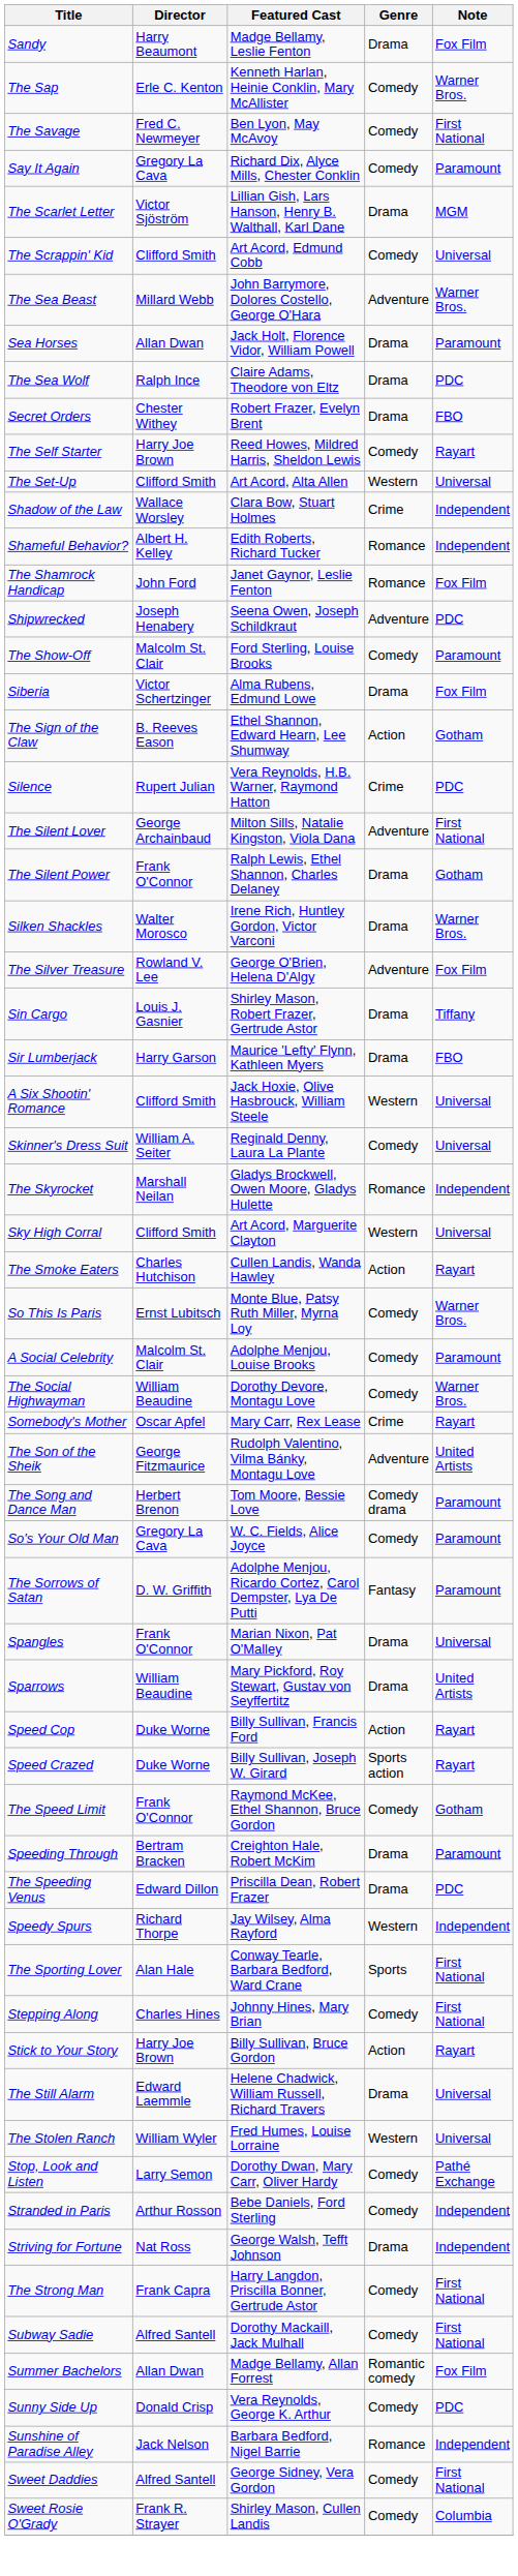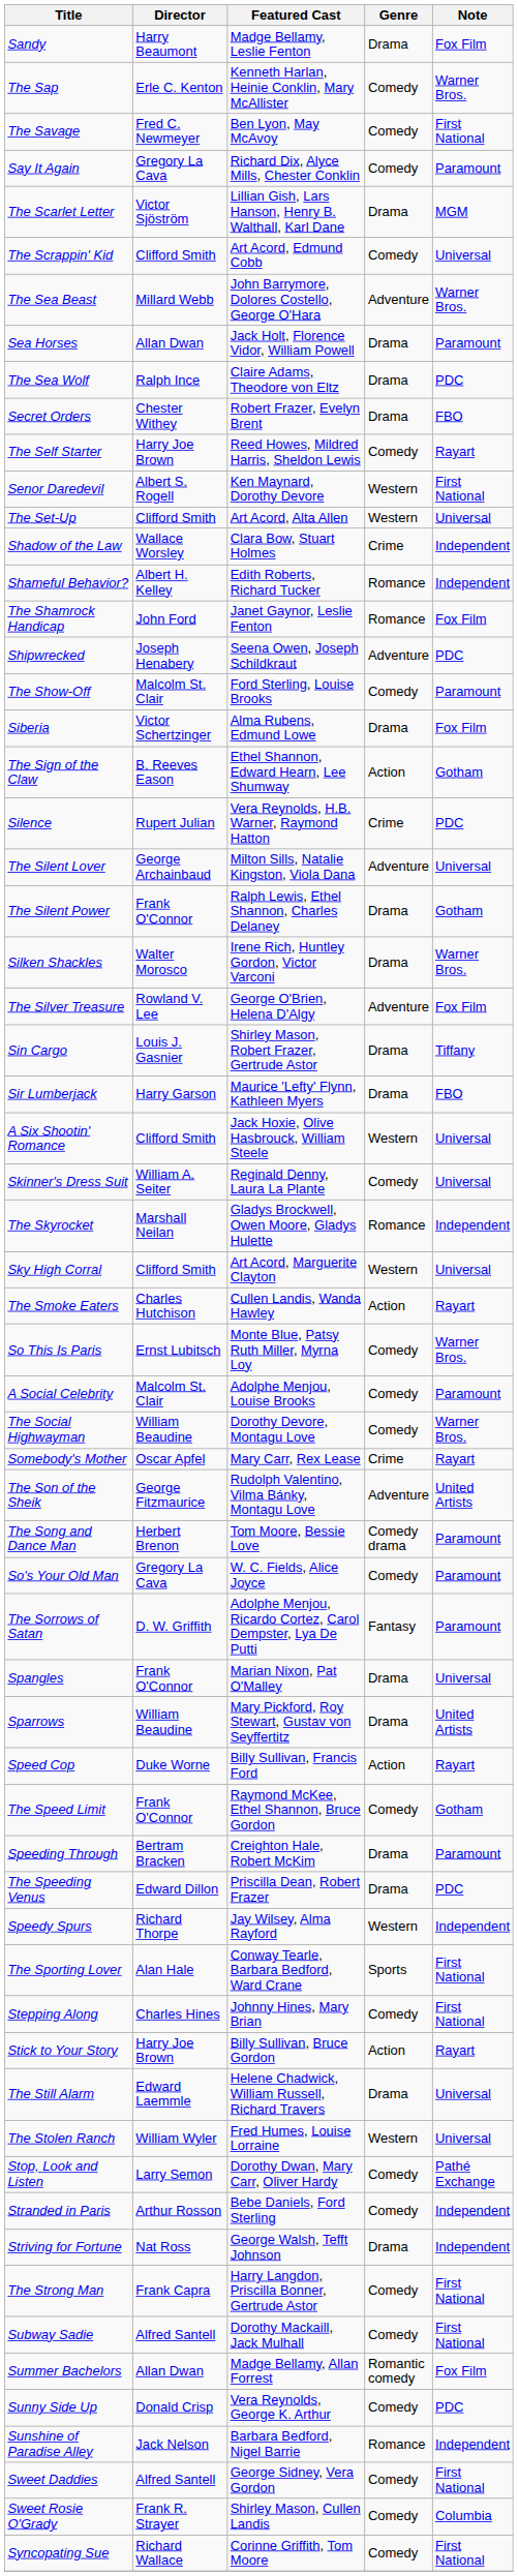 <table class="wikitable">
 <tr>
 <th style="width:30%;">Title</th>
 <th style="width:20%;">Director</th>
 <th style="width:34%;">Featured Cast</th>
 <th style="width:10%;">Genre</th>
 <th style="width:10%;">Note</th>
 </tr>
 <tr>
 <td><em><a href='#'>Sandy</a></em></td>
 <td><a href='#'>Harry Beaumont</a></td>
 <td><a href='#'>Madge Bellamy</a>, <a href='#'>Leslie Fenton</a></td>
 <td>Drama</td>
 <td><a href='#'>Fox Film</a></td>
 </tr>
 <tr>
 <td><em><a href='#'>The Sap</a></em></td>
 <td><a href='#'>Erle C. Kenton</a></td>
 <td><a href='#'>Kenneth Harlan</a>, <a href='#'>Heinie Conklin</a>, <a href='#'>Mary McAllister</a></td>
 <td>Comedy</td>
 <td><a href='#'>Warner Bros.</a></td>
 </tr>
 <tr>
 <td><em><a href='#'>The Savage</a></em></td>
 <td><a href='#'>Fred C. Newmeyer</a></td>
 <td><a href='#'>Ben Lyon</a>, <a href='#'>May McAvoy</a></td>
 <td>Comedy</td>
 <td><a href='#'>First National</a></td>
 </tr>
 <tr>
 <td><em><a href='#'>Say It Again</a></em></td>
 <td><a href='#'>Gregory La Cava</a></td>
 <td><a href='#'>Richard Dix</a>, <a href='#'>Alyce Mills</a>, <a href='#'>Chester Conklin</a></td>
 <td>Comedy</td>
 <td><a href='#'>Paramount</a></td>
 </tr>
 <tr>
 <td><em><a href='#'>The Scarlet Letter</a></em></td>
 <td><a href='#'>Victor Sjöström</a></td>
 <td><a href='#'>Lillian Gish</a>, <a href='#'>Lars Hanson</a>, <a href='#'>Henry B. Walthall</a>, <a href='#'>Karl Dane</a></td>
 <td>Drama</td>
 <td><a href='#'>MGM</a></td>
 </tr>
 <tr>
 <td><em><a href='#'>The Scrappin' Kid</a></em></td>
 <td><a href='#'>Clifford Smith</a></td>
 <td><a href='#'>Art Acord</a>, <a href='#'>Edmund Cobb</a></td>
 <td>Comedy</td>
 <td><a href='#'>Universal</a></td>
 </tr>
 <tr>
 <td><em><a href='#'>The Sea Beast</a></em></td>
 <td><a href='#'>Millard Webb</a></td>
 <td><a href='#'>John Barrymore</a>, <a href='#'>Dolores Costello</a>, <a href='#'>George O'Hara</a></td>
 <td>Adventure</td>
 <td><a href='#'>Warner Bros.</a></td>
 </tr>
 <tr>
 <td><em><a href='#'>Sea Horses</a></em></td>
 <td><a href='#'>Allan Dwan</a></td>
 <td><a href='#'>Jack Holt</a>, <a href='#'>Florence Vidor</a>, <a href='#'>William Powell</a></td>
 <td>Drama</td>
 <td><a href='#'>Paramount</a></td>
 </tr>
 <tr>
 <td><em><a href='#'>The Sea Wolf</a></em></td>
 <td><a href='#'>Ralph Ince</a></td>
 <td><a href='#'>Claire Adams</a>, <a href='#'>Theodore von Eltz</a></td>
 <td>Drama</td>
 <td><a href='#'>PDC</a></td>
 </tr>
 <tr>
 <td><em><a href='#'>Secret Orders</a></em></td>
 <td><a href='#'>Chester Withey</a></td>
 <td><a href='#'>Robert Frazer</a>, <a href='#'>Evelyn Brent</a></td>
 <td>Drama</td>
 <td><a href='#'>FBO</a></td>
 </tr>
 <tr>
 <td><em><a href='#'>The Self Starter</a></em></td>
 <td><a href='#'>Harry Joe Brown</a></td>
 <td><a href='#'>Reed Howes</a>, <a href='#'>Mildred Harris</a>, <a href='#'>Sheldon Lewis</a></td>
 <td>Comedy</td>
 <td><a href='#'>Rayart</a></td>
 </tr>
 <tr>
+<td><em><a href='#'>Senor Daredevil</a></em></td>
+<td><a href='#'>Albert S. Rogell</a></td>
+<td><a href='#'>Ken Maynard</a>, <a href='#'>Dorothy Devore</a></td>
+<td>Western</td>
+<td><a href='#'>First National</a></td>
+</tr>
+<tr>
 <td><em><a href='#'>The Set-Up</a></em></td>
 <td><a href='#'>Clifford Smith</a></td>
 <td><a href='#'>Art Acord</a>, <a href='#'>Alta Allen</a></td>
 <td>Western</td>
 <td><a href='#'>Universal</a></td>
 </tr>
 <tr>
 <td><em><a href='#'>Shadow of the Law</a></em></td>
 <td><a href='#'>Wallace Worsley</a></td>
 <td><a href='#'>Clara Bow</a>, <a href='#'>Stuart Holmes</a></td>
 <td>Crime</td>
 <td><a href='#'>Independent</a></td>
 </tr>
 <tr>
 <td><em><a href='#'>Shameful Behavior?</a></em></td>
 <td><a href='#'>Albert H. Kelley</a></td>
 <td><a href='#'>Edith Roberts</a>, <a href='#'>Richard Tucker</a></td>
 <td>Romance</td>
 <td><a href='#'>Independent</a></td>
 </tr>
 <tr>
 <td><em><a href='#'>The Shamrock Handicap</a></em></td>
 <td><a href='#'>John Ford</a></td>
 <td><a href='#'>Janet Gaynor</a>, <a href='#'>Leslie Fenton</a></td>
 <td>Romance</td>
 <td><a href='#'>Fox Film</a></td>
 </tr>
 <tr>
 <td><em><a href='#'>Shipwrecked</a></em></td>
 <td><a href='#'>Joseph Henabery</a></td>
 <td><a href='#'>Seena Owen</a>, <a href='#'>Joseph Schildkraut</a></td>
 <td>Adventure</td>
 <td><a href='#'>PDC</a></td>
 </tr>
 <tr>
 <td><em><a href='#'>The Show-Off</a></em></td>
 <td><a href='#'>Malcolm St. Clair</a></td>
 <td><a href='#'>Ford Sterling</a>, <a href='#'>Louise Brooks</a></td>
 <td>Comedy</td>
 <td><a href='#'>Paramount</a></td>
 </tr>
 <tr>
 <td><em><a href='#'>Siberia</a></em></td>
 <td><a href='#'>Victor Schertzinger</a></td>
 <td><a href='#'>Alma Rubens</a>, <a href='#'>Edmund Lowe</a></td>
 <td>Drama</td>
 <td><a href='#'>Fox Film</a></td>
 </tr>
 <tr>
 <td><em><a href='#'>The Sign of the Claw</a></em></td>
 <td><a href='#'>B. Reeves Eason</a></td>
 <td><a href='#'>Ethel Shannon</a>, <a href='#'>Edward Hearn</a>, <a href='#'>Lee Shumway</a></td>
 <td>Action</td>
 <td><a href='#'>Gotham</a></td>
 </tr>
 <tr>
 <td><em><a href='#'>Silence</a></em></td>
 <td><a href='#'>Rupert Julian</a></td>
 <td><a href='#'>Vera Reynolds</a>, <a href='#'>H.B. Warner</a>, <a href='#'>Raymond Hatton</a></td>
 <td>Crime</td>
 <td><a href='#'>PDC</a></td>
 </tr>
 <tr>
 <td><em><a href='#'>The Silent Lover</a></em></td>
 <td><a href='#'>George Archainbaud</a></td>
 <td><a href='#'>Milton Sills</a>, <a href='#'>Natalie Kingston</a>, <a href='#'>Viola Dana</a></td>
 <td>Adventure</td>
-<td><a href='#'>First National</a></td>
+<td><a href='#'>Universal</a></td>
 </tr>
 <tr>
 <td><em><a href='#'>The Silent Power</a></em></td>
 <td><a href='#'>Frank O'Connor</a></td>
 <td><a href='#'>Ralph Lewis</a>, <a href='#'>Ethel Shannon</a>, <a href='#'>Charles Delaney</a></td>
 <td>Drama</td>
 <td><a href='#'>Gotham</a></td>
 </tr>
 <tr>
 <td><em><a href='#'>Silken Shackles</a></em></td>
 <td><a href='#'>Walter Morosco</a></td>
 <td><a href='#'>Irene Rich</a>, <a href='#'>Huntley Gordon</a>, <a href='#'>Victor Varconi</a></td>
 <td>Drama</td>
 <td><a href='#'>Warner Bros.</a></td>
 </tr>
 <tr>
 <td><em><a href='#'>The Silver Treasure</a></em></td>
 <td><a href='#'>Rowland V. Lee</a></td>
 <td><a href='#'>George O'Brien</a>, <a href='#'>Helena D'Algy</a></td>
 <td>Adventure</td>
 <td><a href='#'>Fox Film</a></td>
 </tr>
 <tr>
 <td><em><a href='#'>Sin Cargo</a></em></td>
 <td><a href='#'>Louis J. Gasnier</a></td>
 <td><a href='#'>Shirley Mason</a>, <a href='#'>Robert Frazer</a>, <a href='#'>Gertrude Astor</a></td>
 <td>Drama</td>
 <td><a href='#'>Tiffany</a></td>
 </tr>
 <tr>
 <td><em><a href='#'>Sir Lumberjack</a></em></td>
 <td><a href='#'>Harry Garson</a></td>
 <td><a href='#'>Maurice 'Lefty' Flynn</a>, <a href='#'>Kathleen Myers</a></td>
 <td>Drama</td>
 <td><a href='#'>FBO</a></td>
 </tr>
 <tr>
 <td><em><a href='#'>A Six Shootin' Romance</a></em></td>
 <td><a href='#'>Clifford Smith</a></td>
 <td><a href='#'>Jack Hoxie</a>, <a href='#'>Olive Hasbrouck</a>, <a href='#'>William Steele</a></td>
 <td>Western</td>
 <td><a href='#'>Universal</a></td>
 </tr>
 <tr>
 <td><em><a href='#'>Skinner's Dress Suit</a></em></td>
 <td><a href='#'>William A. Seiter</a></td>
 <td><a href='#'>Reginald Denny</a>, <a href='#'>Laura La Plante</a></td>
 <td>Comedy</td>
 <td><a href='#'>Universal</a></td>
 </tr>
 <tr>
 <td><em><a href='#'>The Skyrocket</a></em></td>
 <td><a href='#'>Marshall Neilan</a></td>
 <td><a href='#'>Gladys Brockwell</a>, <a href='#'>Owen Moore</a>, <a href='#'>Gladys Hulette</a></td>
 <td>Romance</td>
 <td><a href='#'>Independent</a></td>
 </tr>
 <tr>
 <td><em><a href='#'>Sky High Corral</a></em></td>
 <td><a href='#'>Clifford Smith</a></td>
 <td><a href='#'>Art Acord</a>, <a href='#'>Marguerite Clayton</a></td>
 <td>Western</td>
 <td><a href='#'>Universal</a></td>
 </tr>
 <tr>
 <td><em><a href='#'>The Smoke Eaters</a></em></td>
 <td><a href='#'>Charles Hutchison</a></td>
 <td><a href='#'>Cullen Landis</a>, <a href='#'>Wanda Hawley</a></td>
 <td>Action</td>
 <td><a href='#'>Rayart</a></td>
 </tr>
 <tr>
 <td><em><a href='#'>So This Is Paris</a></em></td>
 <td><a href='#'>Ernst Lubitsch</a></td>
 <td><a href='#'>Monte Blue</a>, <a href='#'>Patsy Ruth Miller</a>, <a href='#'>Myrna Loy</a></td>
 <td>Comedy</td>
 <td><a href='#'>Warner Bros.</a></td>
 </tr>
 <tr>
 <td><em><a href='#'>A Social Celebrity</a></em></td>
 <td><a href='#'>Malcolm St. Clair</a></td>
 <td><a href='#'>Adolphe Menjou</a>, <a href='#'>Louise Brooks</a></td>
 <td>Comedy</td>
 <td><a href='#'>Paramount</a></td>
 </tr>
 <tr>
 <td><em><a href='#'>The Social Highwayman</a></em></td>
 <td><a href='#'>William Beaudine</a></td>
 <td><a href='#'>Dorothy Devore</a>, <a href='#'>Montagu Love</a></td>
 <td>Comedy</td>
 <td><a href='#'>Warner Bros.</a></td>
 </tr>
 <tr>
 <td><em><a href='#'>Somebody's Mother</a></em></td>
 <td><a href='#'>Oscar Apfel</a></td>
 <td><a href='#'>Mary Carr</a>, <a href='#'>Rex Lease</a></td>
 <td>Crime</td>
 <td><a href='#'>Rayart</a></td>
 </tr>
 <tr>
 <td><em><a href='#'>The Son of the Sheik</a></em></td>
 <td><a href='#'>George Fitzmaurice</a></td>
 <td><a href='#'>Rudolph Valentino</a>, <a href='#'>Vilma Bánky</a>, <a href='#'>Montagu Love</a></td>
 <td>Adventure</td>
 <td><a href='#'>United Artists</a></td>
 </tr>
 <tr>
 <td><em><a href='#'>The Song and Dance Man</a></em></td>
 <td><a href='#'>Herbert Brenon</a></td>
 <td><a href='#'>Tom Moore</a>, <a href='#'>Bessie Love</a></td>
 <td>Comedy drama</td>
 <td><a href='#'>Paramount</a></td>
 </tr>
 <tr>
 <td><em><a href='#'>So's Your Old Man</a></em></td>
 <td><a href='#'>Gregory La Cava</a></td>
 <td><a href='#'>W. C. Fields</a>, <a href='#'>Alice Joyce</a></td>
 <td>Comedy</td>
 <td><a href='#'>Paramount</a></td>
 </tr>
 <tr>
 <td><em><a href='#'>The Sorrows of Satan</a></em></td>
 <td><a href='#'>D. W. Griffith</a></td>
 <td><a href='#'>Adolphe Menjou</a>, <a href='#'>Ricardo Cortez</a>, <a href='#'>Carol Dempster</a>, <a href='#'>Lya De Putti</a></td>
 <td>Fantasy</td>
 <td><a href='#'>Paramount</a></td>
 </tr>
 <tr>
 <td><em><a href='#'>Spangles</a></em></td>
 <td><a href='#'>Frank O'Connor</a></td>
 <td><a href='#'>Marian Nixon</a>, <a href='#'>Pat O'Malley</a></td>
 <td>Drama</td>
 <td><a href='#'>Universal</a></td>
 </tr>
 <tr>
 <td><em><a href='#'>Sparrows</a></em></td>
 <td><a href='#'>William Beaudine</a></td>
 <td><a href='#'>Mary Pickford</a>, <a href='#'>Roy Stewart</a>, <a href='#'>Gustav von Seyffertitz</a></td>
 <td>Drama</td>
 <td><a href='#'>United Artists</a></td>
 </tr>
 <tr>
 <td><em><a href='#'>Speed Cop</a></em></td>
 <td><a href='#'>Duke Worne</a></td>
 <td><a href='#'>Billy Sullivan</a>, <a href='#'>Francis Ford</a></td>
 <td>Action</td>
 <td><a href='#'>Rayart</a></td>
 </tr>
 <tr>
-<td><em><a href='#'>Speed Crazed</a></em></td>
-<td><a href='#'>Duke Worne</a></td>
-<td><a href='#'>Billy Sullivan</a>, <a href='#'>Joseph W. Girard</a></td>
-<td>Sports action</td>
-<td><a href='#'>Rayart</a></td>
-</tr>
-<tr>
 <td><em><a href='#'>The Speed Limit</a></em></td>
 <td><a href='#'>Frank O'Connor</a></td>
 <td><a href='#'>Raymond McKee</a>, <a href='#'>Ethel Shannon</a>, <a href='#'>Bruce Gordon</a></td>
 <td>Comedy</td>
 <td><a href='#'>Gotham</a></td>
 </tr>
 <tr>
 <td><em><a href='#'>Speeding Through</a></em></td>
 <td><a href='#'>Bertram Bracken</a></td>
 <td><a href='#'>Creighton Hale</a>, <a href='#'>Robert McKim</a></td>
 <td>Drama</td>
 <td><a href='#'>Paramount</a></td>
 </tr>
 <tr>
 <td><em><a href='#'>The Speeding Venus</a></em></td>
 <td><a href='#'>Edward Dillon</a></td>
 <td><a href='#'>Priscilla Dean</a>, <a href='#'>Robert Frazer</a></td>
 <td>Drama</td>
 <td><a href='#'>PDC</a></td>
 </tr>
 <tr>
 <td><em><a href='#'>Speedy Spurs</a></em></td>
 <td><a href='#'>Richard Thorpe</a></td>
 <td><a href='#'>Jay Wilsey</a>, <a href='#'>Alma Rayford</a></td>
 <td>Western</td>
 <td><a href='#'>Independent</a></td>
 </tr>
 <tr>
 <td><em><a href='#'>The Sporting Lover</a></em></td>
 <td><a href='#'>Alan Hale</a></td>
 <td><a href='#'>Conway Tearle</a>, <a href='#'>Barbara Bedford</a>, <a href='#'>Ward Crane</a></td>
 <td>Sports</td>
 <td><a href='#'>First National</a></td>
 </tr>
 <tr>
 <td><em><a href='#'>Stepping Along</a></em></td>
 <td><a href='#'>Charles Hines</a></td>
 <td><a href='#'>Johnny Hines</a>, <a href='#'>Mary Brian</a></td>
 <td>Comedy</td>
 <td><a href='#'>First National</a></td>
 </tr>
 <tr>
 <td><em><a href='#'>Stick to Your Story</a></em></td>
 <td><a href='#'>Harry Joe Brown</a></td>
 <td><a href='#'>Billy Sullivan</a>, <a href='#'>Bruce Gordon</a></td>
 <td>Action</td>
 <td><a href='#'>Rayart</a></td>
 </tr>
 <tr>
 <td><em><a href='#'>The Still Alarm</a></em></td>
 <td><a href='#'>Edward Laemmle</a></td>
 <td><a href='#'>Helene Chadwick</a>, <a href='#'>William Russell</a>, <a href='#'>Richard Travers</a></td>
 <td>Drama</td>
 <td><a href='#'>Universal</a></td>
 </tr>
 <tr>
 <td><em><a href='#'>The Stolen Ranch</a></em></td>
 <td><a href='#'>William Wyler</a></td>
 <td><a href='#'>Fred Humes</a>, <a href='#'>Louise Lorraine</a></td>
 <td>Western</td>
 <td><a href='#'>Universal</a></td>
 </tr>
 <tr>
 <td><em><a href='#'>Stop, Look and Listen</a></em></td>
 <td><a href='#'>Larry Semon</a></td>
 <td><a href='#'>Dorothy Dwan</a>, <a href='#'>Mary Carr</a>, <a href='#'>Oliver Hardy</a></td>
 <td>Comedy</td>
 <td><a href='#'>Pathé Exchange</a></td>
 </tr>
 <tr>
 <td><em><a href='#'>Stranded in Paris</a></em></td>
 <td><a href='#'>Arthur Rosson</a></td>
 <td><a href='#'>Bebe Daniels</a>, <a href='#'>Ford Sterling</a></td>
 <td>Comedy</td>
 <td><a href='#'>Independent</a></td>
 </tr>
 <tr>
 <td><em><a href='#'>Striving for Fortune</a></em></td>
 <td><a href='#'>Nat Ross</a></td>
 <td><a href='#'>George Walsh</a>, <a href='#'>Tefft Johnson</a></td>
 <td>Drama</td>
 <td><a href='#'>Independent</a></td>
 </tr>
 <tr>
 <td><em><a href='#'>The Strong Man</a></em></td>
 <td><a href='#'>Frank Capra</a></td>
 <td><a href='#'>Harry Langdon</a>, <a href='#'>Priscilla Bonner</a>, <a href='#'>Gertrude Astor</a></td>
 <td>Comedy</td>
 <td><a href='#'>First National</a></td>
 </tr>
 <tr>
 <td><em><a href='#'>Subway Sadie</a></em></td>
 <td><a href='#'>Alfred Santell</a></td>
 <td><a href='#'>Dorothy Mackaill</a>, <a href='#'>Jack Mulhall</a></td>
 <td>Comedy</td>
 <td><a href='#'>First National</a></td>
 </tr>
 <tr>
 <td><em><a href='#'>Summer Bachelors</a></em></td>
 <td><a href='#'>Allan Dwan</a></td>
 <td><a href='#'>Madge Bellamy</a>, <a href='#'>Allan Forrest</a></td>
 <td>Romantic comedy</td>
 <td><a href='#'>Fox Film</a></td>
 </tr>
 <tr>
 <td><em><a href='#'>Sunny Side Up</a></em></td>
 <td><a href='#'>Donald Crisp</a></td>
 <td><a href='#'>Vera Reynolds</a>, <a href='#'>George K. Arthur</a></td>
 <td>Comedy</td>
 <td><a href='#'>PDC</a></td>
 </tr>
 <tr>
 <td><em><a href='#'>Sunshine of Paradise Alley</a></em></td>
 <td><a href='#'>Jack Nelson</a></td>
 <td><a href='#'>Barbara Bedford</a>, <a href='#'>Nigel Barrie</a></td>
 <td>Romance</td>
 <td><a href='#'>Independent</a></td>
 </tr>
 <tr>
 <td><em><a href='#'>Sweet Daddies</a></em></td>
 <td><a href='#'>Alfred Santell</a></td>
 <td><a href='#'>George Sidney</a>, <a href='#'>Vera Gordon</a></td>
 <td>Comedy</td>
 <td><a href='#'>First National</a></td>
 </tr>
 <tr>
 <td><em><a href='#'>Sweet Rosie O'Grady</a></em></td>
 <td><a href='#'>Frank R. Strayer</a></td>
 <td><a href='#'>Shirley Mason</a>, <a href='#'>Cullen Landis</a></td>
 <td>Comedy</td>
 <td><a href='#'>Columbia</a></td>
 </tr>
 <tr>
+<td><em><a href='#'>Syncopating Sue</a></em></td>
+<td><a href='#'>Richard Wallace</a></td>
+<td><a href='#'>Corinne Griffith</a>, <a href='#'>Tom Moore</a></td>
+<td>Comedy</td>
+<td><a href='#'>First National</a></td>
+</tr>
+<tr>
 </tr>
 </table>
